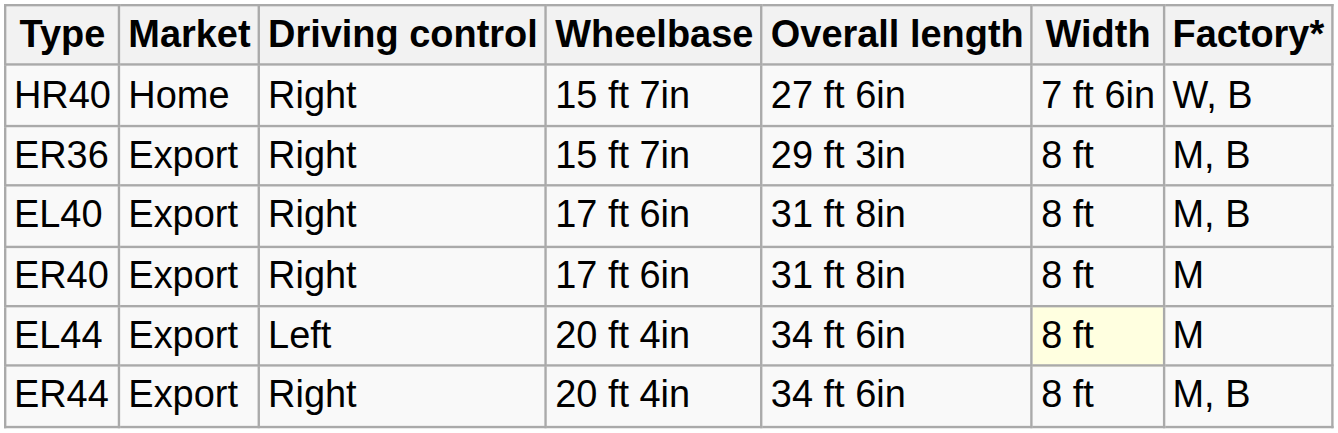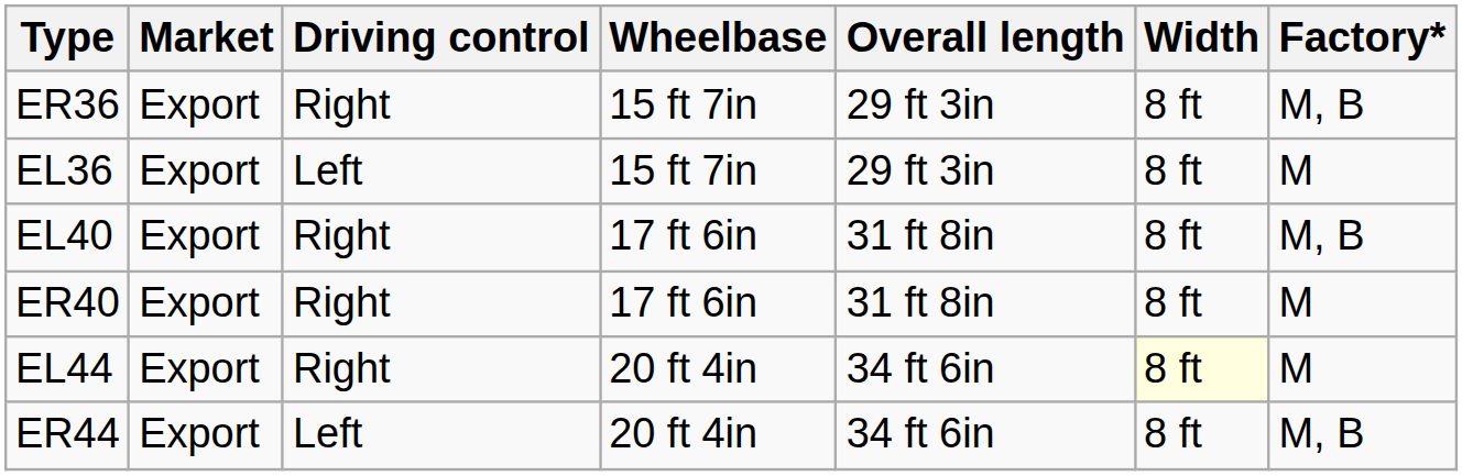 <table class="wikitable">
 <tr>
 <th>Type</th>
 <th>Market</th>
 <th>Driving control</th>
 <th>Wheelbase</th>
 <th>Overall length</th>
 <th>Width</th>
 <th>Factory*</th>
 </tr>
 <tr>
-<td>HR40</td>
-<td>Home</td>
-<td>Right</td>
-<td>15 ft 7in</td>
-<td>27 ft 6in</td>
-<td>7 ft 6in</td>
-<td>W, B</td>
-</tr>
-<tr>
 <td>ER36</td>
 <td>Export</td>
 <td>Right</td>
 <td>15 ft 7in</td>
 <td>29 ft 3in</td>
 <td>8 ft</td>
 <td>M, B</td>
+</tr>
+<tr>
+<td>EL36</td>
+<td>Export</td>
+<td>Left</td>
+<td>15 ft 7in</td>
+<td>29 ft 3in</td>
+<td>8 ft</td>
+<td>M</td>
 </tr>
 <tr>
 <td>EL40</td>
 <td>Export</td>
 <td>Right</td>
 <td>17 ft 6in</td>
 <td>31 ft 8in</td>
 <td>8 ft</td>
 <td>M, B</td>
 </tr>
 <tr>
 <td>ER40</td>
 <td>Export</td>
 <td>Right</td>
 <td>17 ft 6in</td>
 <td>31 ft 8in</td>
 <td>8 ft</td>
 <td>M</td>
 </tr>
 <tr>
 <td>EL44</td>
 <td>Export</td>
-<td>Left</td>
+<td>Right</td>
 <td>20 ft 4in</td>
 <td>34 ft 6in</td>
 <td style="background: lightyellow;">8 ft</td>
 <td>M</td>
 </tr>
 <tr>
 <td>ER44</td>
 <td>Export</td>
-<td>Right</td>
+<td>Left</td>
 <td>20 ft 4in</td>
 <td>34 ft 6in</td>
 <td>8 ft</td>
 <td>M, B</td>
 </tr>
 </table>
